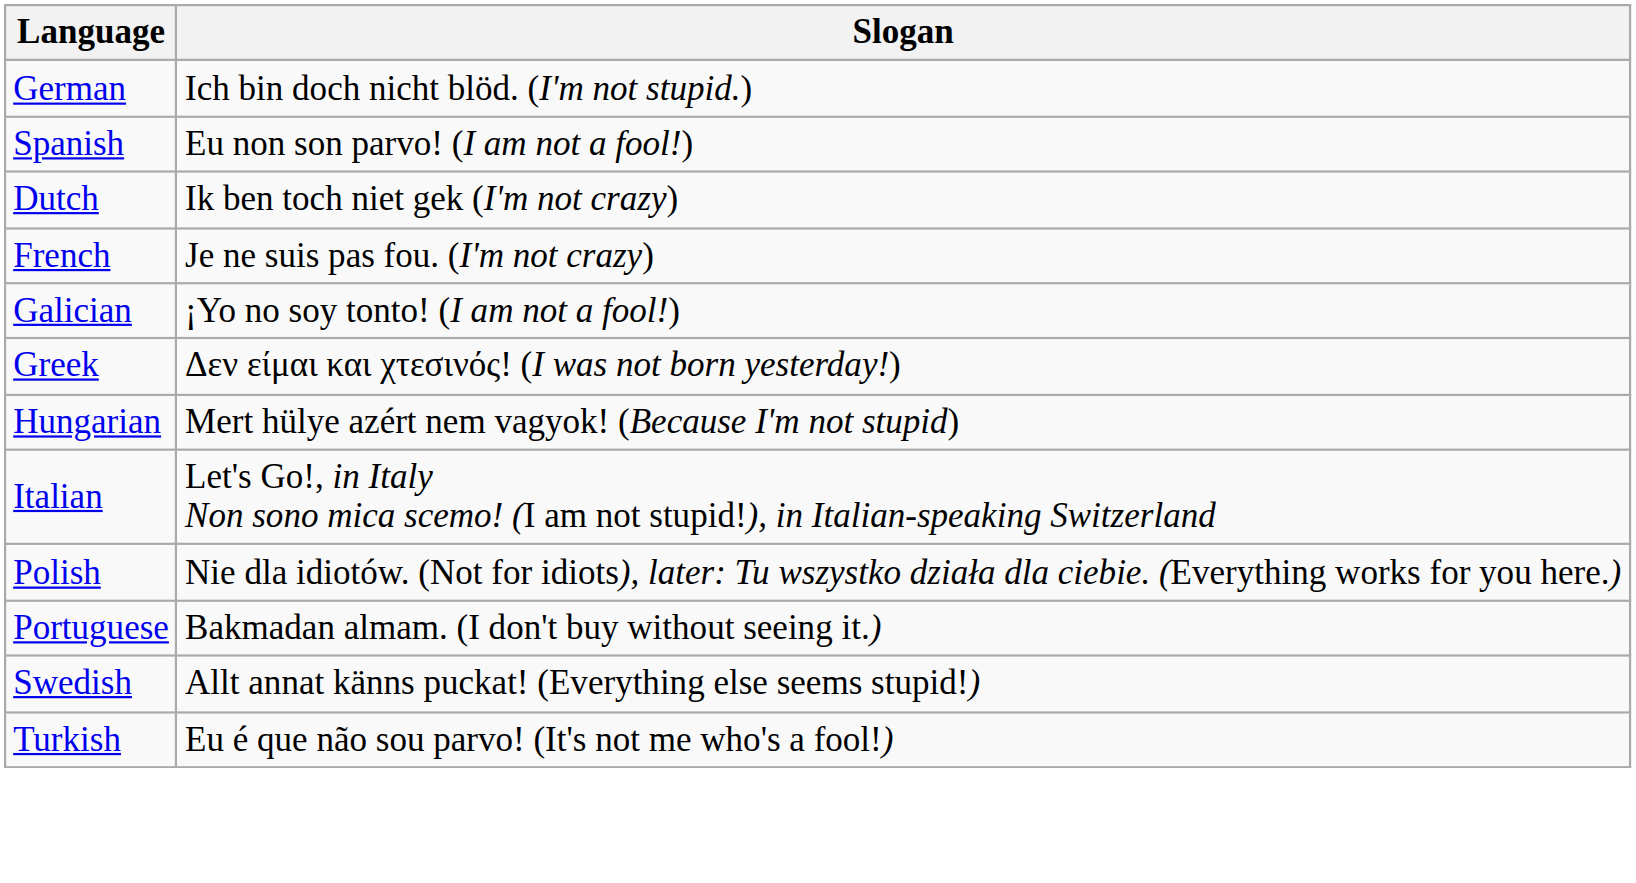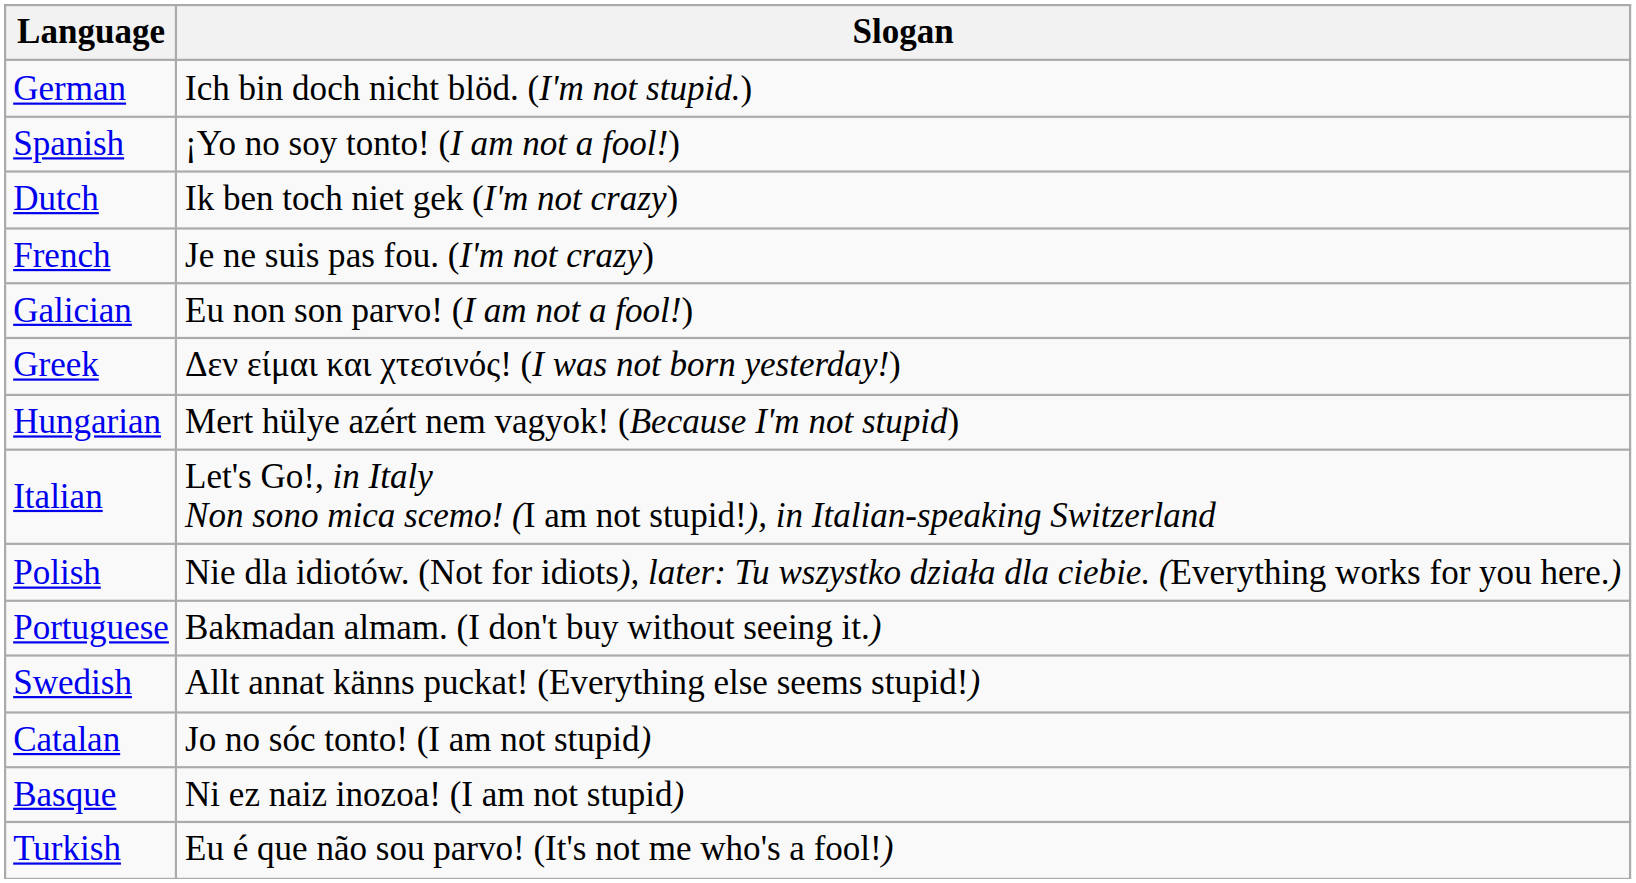 <table class="wikitable">
 <tr>
 <th>Language</th>
 <th>Slogan</th>
 </tr>
 <tr>
 <td><a href='#'>German</a></td>
 <td>Ich bin doch nicht blöd. (<em>I'm not stupid.</em>)</td>
 </tr>
 <tr>
 <td><a href='#'>Spanish</a></td>
-<td>Eu non son parvo! (<em>I am not a fool!</em>)</td>
+<td>¡Yo no soy tonto! (<em>I am not a fool!</em>)</td>
 </tr>
 <tr>
 <td><a href='#'>Dutch</a></td>
 <td>Ik ben toch niet gek (<em>I'm not crazy</em>)</td>
 </tr>
 <tr>
 <td><a href='#'>French</a></td>
 <td>Je ne suis pas fou. (<em>I'm not crazy</em>)</td>
 </tr>
 <tr>
 <td><a href='#'>Galician</a></td>
-<td>¡Yo no soy tonto! (<em>I am not a fool!</em>)</td>
+<td>Eu non son parvo! (<em>I am not a fool!</em>)</td>
 </tr>
 <tr>
 <td><a href='#'>Greek</a></td>
 <td>Δεν είμαι και χτεσινός! (<em>I was not born yesterday!</em>)</td>
 </tr>
 <tr>
 <td><a href='#'>Hungarian</a></td>
 <td>Mert hülye azért nem vagyok! (<em>Because I'm not stupid</em>)</td>
 </tr>
 <tr>
 <td><a href='#'>Italian</a></td>
 <td>Let's Go!,<em> in Italy<br>Non sono mica scemo! (</em>I am not stupid!<em>), in Italian-speaking Switzerland</td>
 </tr>
 <tr>
 <td><a href='#'>Polish</a></td>
 <td>Nie dla idiotów. (</em>Not for idiots<em>), later: Tu wszystko działa dla ciebie. (</em>Everything works for you here.<em>)</td>
 </tr>
 <tr>
 <td><a href='#'>Portuguese</a></td>
 <td>Bakmadan almam. (</em>I don't buy without seeing it.<em>)</td>
 </tr>
 <tr>
 <td><a href='#'>Swedish</a></td>
 <td>Allt annat känns puckat! (</em>Everything else seems stupid!<em>)</td>
 </tr>
 <tr>
+<td><a href='#'>Catalan</a></td>
+<td>Jo no sóc tonto! (</em>I am not stupid<em>)</td>
+</tr>
+<tr>
+<td><a href='#'>Basque</a></td>
+<td>Ni ez naiz inozoa! (</em>I am not stupid<em>)</td>
+</tr>
+<tr>
 <td><a href='#'>Turkish</a></td>
 <td>Eu é que não sou parvo! (</em>It's not me who's a fool!<em>)</td>
 </tr>
 </table>
